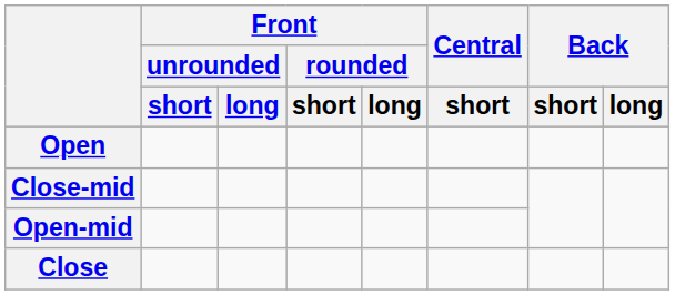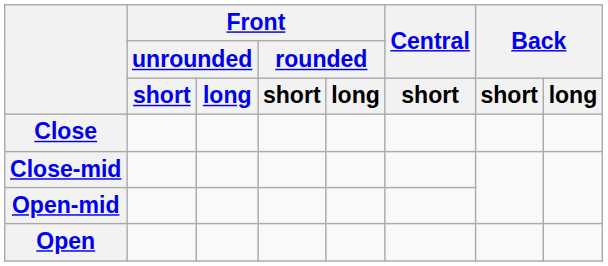 <table class="wikitable" style=text-align:center>
 <tr>
 <th rowspan=3></th>
 <th colspan=4><a href='#'>Front</a></th>
 <th rowspan="2"><a href='#'>Central</a></th>
 <th colspan=2 rowspan=2><a href='#'>Back</a></th>
 </tr>
 <tr class=small>
 <th colspan=2><a href='#'>unrounded</a></th>
 <th colspan=2><a href='#'>rounded</a></th>
 </tr>
 <tr class=small>
 <th><a href='#'>short</a></th>
 <th><a href='#'>long</a></th>
 <th>short</th>
 <th>long</th>
 <th>short</th>
 <th>short</th>
 <th>long</th>
 </tr>
 <tr>
-<th><a href='#'>Open</a></th>
+<th><a href='#'>Close</a></th>
 <td></td>
 <td></td>
 <td></td>
 <td></td>
 <td></td>
 <td></td>
 <td></td>
 </tr>
 <tr>
 <th><a href='#'>Close-mid</a></th>
 <td></td>
 <td></td>
 <td></td>
 <td></td>
 <td></td>
 <td rowspan="2"></td>
 <td rowspan="2"></td>
 </tr>
 <tr>
 <th><a href='#'>Open-mid</a></th>
 <td></td>
 <td></td>
 <td></td>
 <td></td>
 <td></td>
 </tr>
 <tr>
-<th><a href='#'>Close</a></th>
+<th><a href='#'>Open</a></th>
 <td></td>
 <td></td>
 <td></td>
 <td></td>
 <td></td>
 <td></td>
 <td></td>
 </tr>
 </table>
